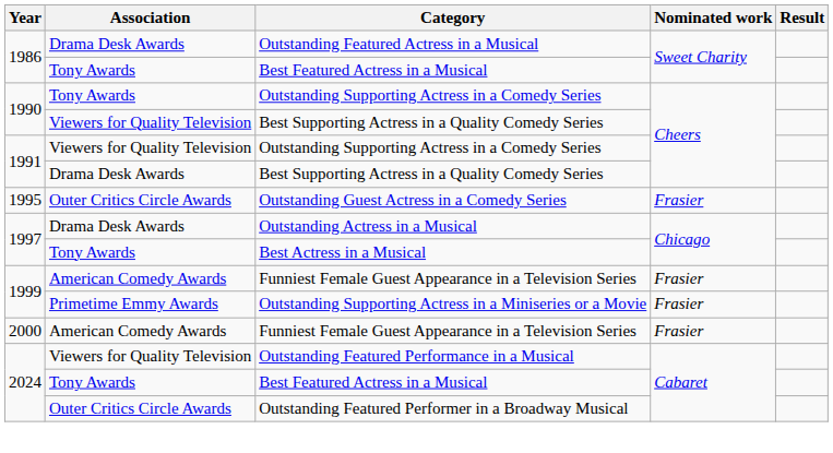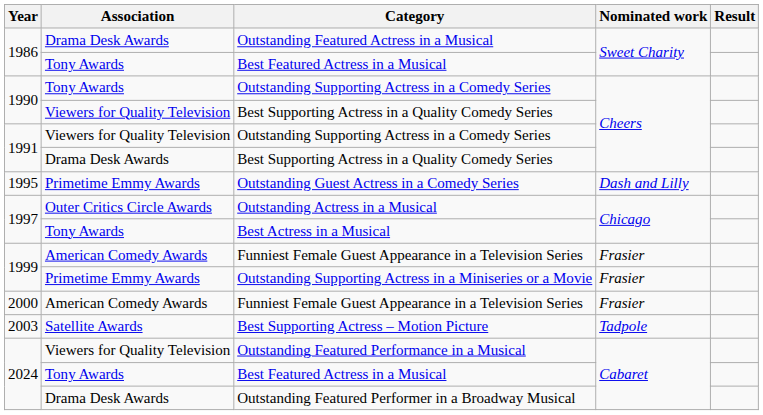 <table class="wikitable sortable">
 <tr>
 <th>Year</th>
 <th>Association</th>
 <th>Category</th>
 <th>Nominated work</th>
 <th>Result</th>
 </tr>
 <tr>
 <td rowspan=2>1986</td>
 <td><a href='#'>Drama Desk Awards</a></td>
 <td><a href='#'>Outstanding Featured Actress in a Musical</a></td>
 <td rowspan="2"><em><a href='#'>Sweet Charity</a></em></td>
 <td></td>
 </tr>
 <tr>
 <td><a href='#'>Tony Awards</a></td>
 <td><a href='#'>Best Featured Actress in a Musical</a></td>
 <td></td>
 </tr>
 <tr>
 <td rowspan=2>1990</td>
 <td><a href='#'>Tony Awards</a></td>
 <td><a href='#'>Outstanding Supporting Actress in a Comedy Series</a></td>
 <td rowspan="4"><em><a href='#'>Cheers</a></em></td>
 <td></td>
 </tr>
 <tr>
 <td><a href='#'>Viewers for Quality Television</a></td>
 <td>Best Supporting Actress in a Quality Comedy Series</td>
 <td></td>
 </tr>
 <tr>
 <td rowspan=2>1991</td>
 <td>Viewers for Quality Television</td>
 <td>Outstanding Supporting Actress in a Comedy Series</td>
 <td></td>
 </tr>
 <tr>
 <td>Drama Desk Awards</td>
 <td>Best Supporting Actress in a Quality Comedy Series</td>
 <td></td>
 </tr>
 <tr>
 <td>1995</td>
-<td><a href='#'>Outer Critics Circle Awards</a></td>
+<td><a href='#'>Primetime Emmy Awards</a></td>
 <td><a href='#'>Outstanding Guest Actress in a Comedy Series</a></td>
-<td><em><a href='#'>Frasier</a></em></td>
+<td><em><a href='#'>Dash and Lilly</a></em></td>
 <td></td>
 </tr>
 <tr>
 <td rowspan=2>1997</td>
-<td>Drama Desk Awards</td>
+<td><a href='#'>Outer Critics Circle Awards</a></td>
 <td><a href='#'>Outstanding Actress in a Musical</a></td>
 <td rowspan="2"><em><a href='#'>Chicago</a></em></td>
 <td></td>
 </tr>
 <tr>
 <td><a href='#'>Tony Awards</a></td>
 <td><a href='#'>Best Actress in a Musical</a></td>
 <td></td>
 </tr>
 <tr>
 <td rowspan=2>1999</td>
 <td><a href='#'>American Comedy Awards</a></td>
 <td>Funniest Female Guest Appearance in a Television Series</td>
 <td><em>Frasier</em></td>
 <td></td>
 </tr>
 <tr>
 <td><a href='#'>Primetime Emmy Awards</a></td>
 <td><a href='#'>Outstanding Supporting Actress in a Miniseries or a Movie</a></td>
 <td><em>Frasier</em></td>
 <td></td>
 </tr>
 <tr>
 <td>2000</td>
 <td>American Comedy Awards</td>
 <td>Funniest Female Guest Appearance in a Television Series</td>
 <td><em>Frasier</em></td>
 <td></td>
 </tr>
 <tr>
+<td>2003</td>
+<td><a href='#'>Satellite Awards</a></td>
+<td><a href='#'>Best Supporting Actress – Motion Picture</a></td>
+<td><em><a href='#'>Tadpole</a></em></td>
+<td></td>
+</tr>
+<tr>
 <td rowspan=3>2024</td>
 <td>Viewers for Quality Television</td>
 <td><a href='#'>Outstanding Featured Performance in a Musical</a></td>
 <td rowspan="3"><em><a href='#'>Cabaret</a></em></td>
 <td></td>
 </tr>
 <tr>
 <td><a href='#'>Tony Awards</a></td>
 <td><a href='#'>Best Featured Actress in a Musical</a></td>
 <td></td>
 </tr>
 <tr>
-<td><a href='#'>Outer Critics Circle Awards</a></td>
+<td>Drama Desk Awards</td>
 <td>Outstanding Featured Performer in a Broadway Musical</td>
 <td></td>
 </tr>
 </table>
